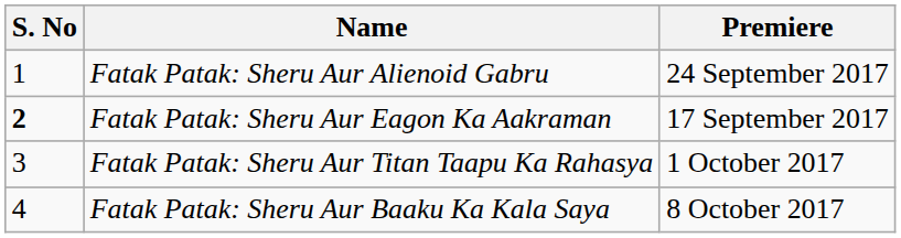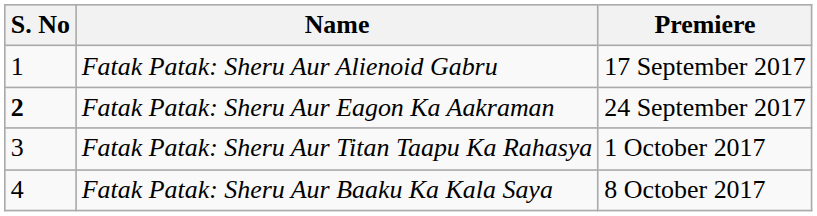 <table class="wikitable sortable">
 <tr>
 <th>S. No</th>
 <th>Name</th>
 <th>Premiere</th>
 </tr>
 <tr>
 <td>1</td>
 <td><em>Fatak Patak: Sheru Aur Alienoid Gabru</em></td>
-<td>24 September 2017</td>
+<td>17 September 2017</td>
 </tr>
 <tr>
 <td><strong>2</strong></td>
 <td><em>Fatak Patak: Sheru Aur Eagon Ka Aakraman</em></td>
-<td>17 September 2017</td>
+<td>24 September 2017</td>
 </tr>
 <tr>
 <td>3</td>
 <td><em>Fatak Patak: Sheru Aur Titan Taapu Ka Rahasya</em></td>
 <td>1 October 2017</td>
 </tr>
 <tr>
 <td>4</td>
 <td><em>Fatak Patak: Sheru Aur Baaku Ka Kala Saya</em></td>
 <td>8 October 2017</td>
 </tr>
 </table>
